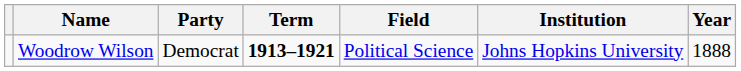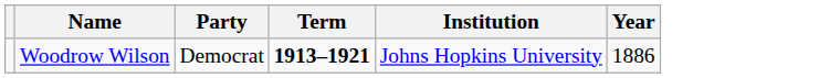 <table class="wikitable sortable">
 <tr>
 <th></th>
 <th>Name</th>
 <th>Party</th>
 <th>Term</th>
-<th>Field</th>
 <th>Institution</th>
 <th>Year</th>
 </tr>
 <tr>
 <td></td>
 <td><a href='#'>Woodrow Wilson</a></td>
 <td>Democrat</td>
 <td><strong>1913–1921</strong></td>
-<td><a href='#'>Political Science</a></td>
 <td><a href='#'>Johns Hopkins University</a></td>
-<td>1888</td>
+<td>1886</td>
 </tr>
 </table>
